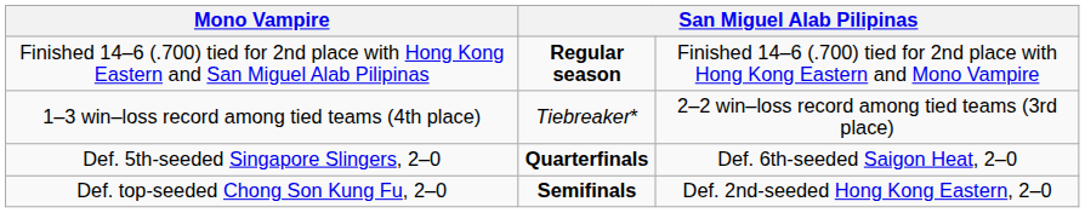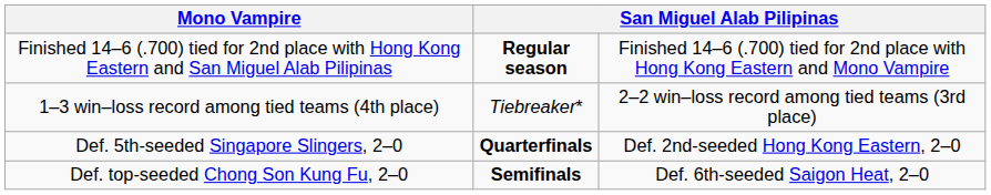 <table class=wikitable style="text-align:center">
 <tr>
 <th colspan=2 width=45%><a href='#'>Mono Vampire</a></th>
 <th colspan=2 width=45%><a href='#'>San Miguel Alab Pilipinas</a></th>
 </tr>
 <tr>
 <td>Finished 14–6 (.700) tied for 2nd place with <a href='#'>Hong Kong Eastern</a> and <a href='#'>San Miguel Alab Pilipinas</a></td>
 <td colspan=2><strong>Regular season</strong></td>
 <td>Finished 14–6 (.700) tied for 2nd place with <a href='#'>Hong Kong Eastern</a> and <a href='#'>Mono Vampire</a></td>
 </tr>
 <tr>
 <td>1–3 win–loss record among tied teams (4th place)</td>
 <td colspan=2><em>Tiebreaker</em>*</td>
 <td>2–2 win–loss record among tied teams (3rd place)</td>
 </tr>
 <tr>
 <td>Def. 5th-seeded <a href='#'>Singapore Slingers</a>, 2–0</td>
 <td colspan=2><strong>Quarterfinals</strong></td>
-<td>Def. 6th-seeded <a href='#'>Saigon Heat</a>, 2–0</td>
+<td>Def. 2nd-seeded <a href='#'>Hong Kong Eastern</a>, 2–0</td>
 </tr>
 <tr>
 <td>Def. top-seeded <a href='#'>Chong Son Kung Fu</a>, 2–0</td>
 <td colspan=2><strong>Semifinals</strong></td>
-<td>Def. 2nd-seeded <a href='#'>Hong Kong Eastern</a>, 2–0</td>
+<td>Def. 6th-seeded <a href='#'>Saigon Heat</a>, 2–0</td>
 </tr>
 </table>
